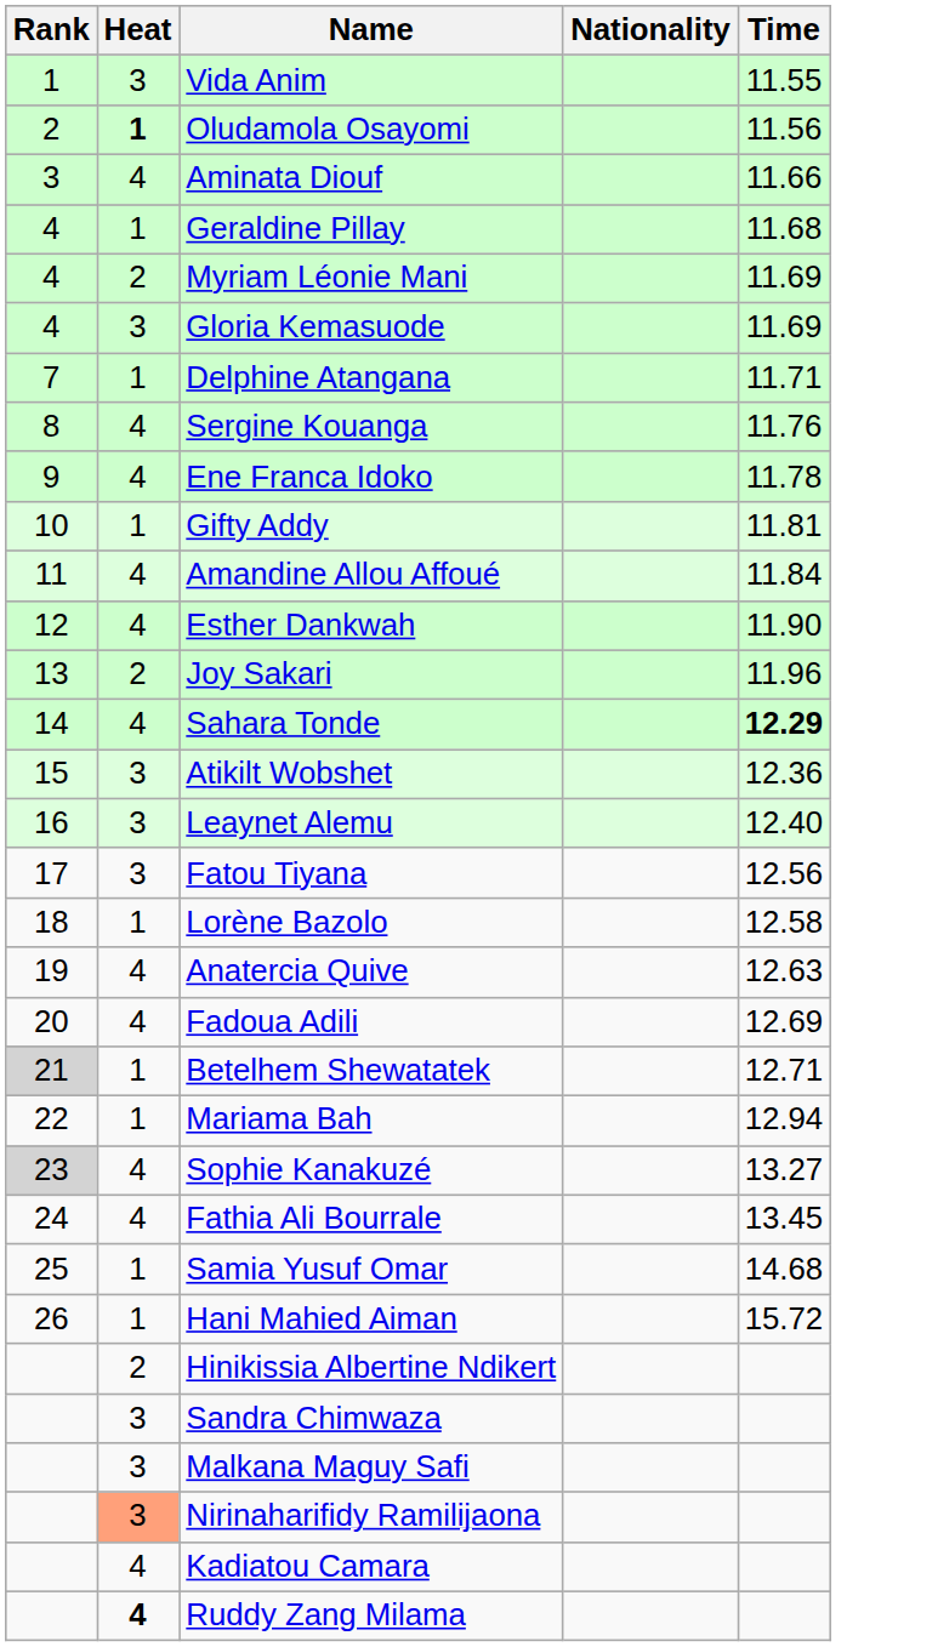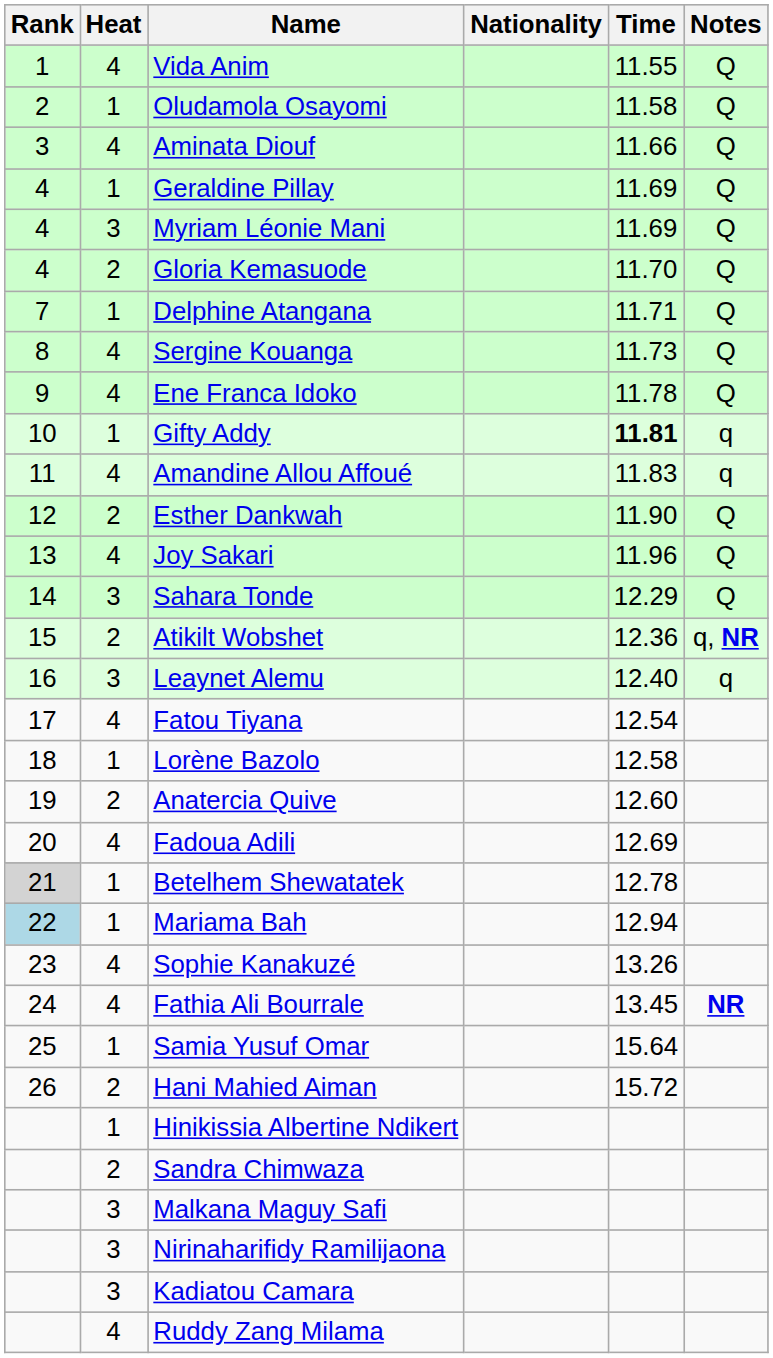 <table class="wikitable sortable" style="text-align:center">
 <tr>
 <th>Rank</th>
 <th>Heat</th>
 <th>Name</th>
 <th>Nationality</th>
 <th>Time</th>
+<th>Notes</th>
 </tr>
 <tr bgcolor=ccffcc>
 <td>1</td>
-<td>3</td>
+<td>4</td>
 <td align=left><a href='#'>Vida Anim</a></td>
 <td align=left></td>
 <td>11.55</td>
+<td>Q</td>
 </tr>
 <tr bgcolor=ccffcc>
 <td>2</td>
-<td><strong>1</strong></td>
+<td>1</td>
 <td align=left><a href='#'>Oludamola Osayomi</a></td>
 <td align=left></td>
-<td>11.56</td>
+<td>11.58</td>
+<td>Q</td>
 </tr>
 <tr bgcolor=ccffcc>
 <td>3</td>
 <td>4</td>
 <td align=left><a href='#'>Aminata Diouf</a></td>
 <td align=left></td>
 <td>11.66</td>
+<td>Q</td>
 </tr>
 <tr bgcolor=ccffcc>
 <td>4</td>
 <td>1</td>
 <td align=left><a href='#'>Geraldine Pillay</a></td>
 <td align=left></td>
-<td>11.68</td>
+<td>11.69</td>
+<td>Q</td>
+</tr>
+<tr bgcolor=ccffcc>
+<td>4</td>
+<td>3</td>
+<td align=left><a href='#'>Myriam Léonie Mani</a></td>
+<td align=left></td>
+<td>11.69</td>
+<td>Q</td>
 </tr>
 <tr bgcolor=ccffcc>
 <td>4</td>
 <td>2</td>
-<td align=left><a href='#'>Myriam Léonie Mani</a></td>
-<td align=left></td>
-<td>11.69</td>
-</tr>
-<tr bgcolor=ccffcc>
-<td>4</td>
-<td>3</td>
 <td align=left><a href='#'>Gloria Kemasuode</a></td>
 <td align=left></td>
-<td>11.69</td>
+<td>11.70</td>
+<td>Q</td>
 </tr>
 <tr bgcolor=ccffcc>
 <td>7</td>
 <td>1</td>
 <td align=left><a href='#'>Delphine Atangana</a></td>
 <td align=left></td>
 <td>11.71</td>
+<td>Q</td>
 </tr>
 <tr bgcolor=ccffcc>
 <td>8</td>
 <td>4</td>
 <td align=left><a href='#'>Sergine Kouanga</a></td>
 <td align=left></td>
-<td>11.76</td>
+<td>11.73</td>
+<td>Q</td>
 </tr>
 <tr bgcolor=ccffcc>
 <td>9</td>
 <td>4</td>
 <td align=left><a href='#'>Ene Franca Idoko</a></td>
 <td align=left></td>
 <td>11.78</td>
+<td>Q</td>
 </tr>
 <tr bgcolor=ddffdd>
 <td>10</td>
 <td>1</td>
 <td align=left><a href='#'>Gifty Addy</a></td>
 <td align=left></td>
-<td>11.81</td>
+<td><strong>11.81</strong></td>
+<td>q</td>
 </tr>
 <tr bgcolor=ddffdd>
 <td>11</td>
 <td>4</td>
 <td align=left><a href='#'>Amandine Allou Affoué</a></td>
 <td align=left></td>
-<td>11.84</td>
+<td>11.83</td>
+<td>q</td>
 </tr>
 <tr bgcolor=ccffcc>
 <td>12</td>
-<td>4</td>
+<td>2</td>
 <td align=left><a href='#'>Esther Dankwah</a></td>
 <td align=left></td>
 <td>11.90</td>
+<td>Q</td>
 </tr>
 <tr bgcolor=ccffcc>
 <td>13</td>
-<td>2</td>
+<td>4</td>
 <td align=left><a href='#'>Joy Sakari</a></td>
 <td align=left></td>
 <td>11.96</td>
+<td>Q</td>
 </tr>
 <tr bgcolor=ccffcc>
 <td>14</td>
-<td>4</td>
+<td>3</td>
 <td align=left><a href='#'>Sahara Tonde</a></td>
 <td align=left></td>
-<td><strong>12.29</strong></td>
+<td>12.29</td>
+<td>Q</td>
 </tr>
 <tr bgcolor=ddffdd>
 <td>15</td>
-<td>3</td>
+<td>2</td>
 <td align=left><a href='#'>Atikilt Wobshet</a></td>
 <td align=left></td>
 <td>12.36</td>
+<td>q, <strong><a href='#'>NR</a></strong></td>
 </tr>
 <tr bgcolor=ddffdd>
 <td>16</td>
 <td>3</td>
 <td align=left><a href='#'>Leaynet Alemu</a></td>
 <td align=left></td>
 <td>12.40</td>
+<td>q</td>
 </tr>
 <tr>
 <td>17</td>
-<td>3</td>
+<td>4</td>
 <td align=left><a href='#'>Fatou Tiyana</a></td>
 <td align=left></td>
-<td>12.56</td>
+<td>12.54</td>
+<td></td>
 </tr>
 <tr>
 <td>18</td>
 <td>1</td>
 <td align=left><a href='#'>Lorène Bazolo</a></td>
 <td align=left></td>
 <td>12.58</td>
+<td></td>
 </tr>
 <tr>
 <td>19</td>
-<td>4</td>
+<td>2</td>
 <td align=left><a href='#'>Anatercia Quive</a></td>
 <td align=left></td>
-<td>12.63</td>
+<td>12.60</td>
+<td></td>
 </tr>
 <tr>
 <td>20</td>
 <td>4</td>
 <td align=left><a href='#'>Fadoua Adili</a></td>
 <td align=left></td>
 <td>12.69</td>
+<td></td>
 </tr>
 <tr>
 <td style="background: lightgrey;">21</td>
 <td>1</td>
 <td align=left><a href='#'>Betelhem Shewatatek</a></td>
 <td align=left></td>
-<td>12.71</td>
+<td>12.78</td>
+<td></td>
 </tr>
 <tr>
-<td>22</td>
+<td style="background: lightblue;">22</td>
 <td>1</td>
 <td align=left><a href='#'>Mariama Bah</a></td>
 <td align=left></td>
 <td>12.94</td>
+<td></td>
 </tr>
 <tr>
-<td style="background: lightgrey;">23</td>
+<td>23</td>
 <td>4</td>
 <td align=left><a href='#'>Sophie Kanakuzé</a></td>
 <td align=left></td>
-<td>13.27</td>
+<td>13.26</td>
+<td></td>
 </tr>
 <tr>
 <td>24</td>
 <td>4</td>
 <td align=left><a href='#'>Fathia Ali Bourrale</a></td>
 <td align=left></td>
 <td>13.45</td>
+<td><strong><a href='#'>NR</a></strong></td>
 </tr>
 <tr>
 <td>25</td>
 <td>1</td>
 <td align=left><a href='#'>Samia Yusuf Omar</a></td>
 <td align=left></td>
-<td>14.68</td>
+<td>15.64</td>
+<td></td>
 </tr>
 <tr>
 <td>26</td>
-<td>1</td>
+<td>2</td>
 <td align=left><a href='#'>Hani Mahied Aiman</a></td>
 <td align=left></td>
 <td>15.72</td>
+<td></td>
+</tr>
+<tr>
+<td></td>
+<td>1</td>
+<td align=left><a href='#'>Hinikissia Albertine Ndikert</a></td>
+<td align=left></td>
+<td></td>
+<td></td>
 </tr>
 <tr>
 <td></td>
 <td>2</td>
-<td align=left><a href='#'>Hinikissia Albertine Ndikert</a></td>
+<td align=left><a href='#'>Sandra Chimwaza</a></td>
 <td align=left></td>
 <td></td>
-</tr>
-<tr>
-<td></td>
-<td>3</td>
-<td align=left><a href='#'>Sandra Chimwaza</a></td>
-<td align=left></td>
 <td></td>
 </tr>
 <tr>
 <td></td>
 <td>3</td>
 <td align=left><a href='#'>Malkana Maguy Safi</a></td>
 <td align=left></td>
 <td></td>
+<td></td>
 </tr>
 <tr>
 <td></td>
-<td style="background: lightsalmon;">3</td>
+<td>3</td>
 <td align=left><a href='#'>Nirinaharifidy Ramilijaona</a></td>
 <td align=left></td>
+<td></td>
+<td></td>
+</tr>
+<tr>
+<td></td>
+<td>3</td>
+<td align=left><a href='#'>Kadiatou Camara</a></td>
+<td align=left></td>
+<td></td>
 <td></td>
 </tr>
 <tr>
 <td></td>
 <td>4</td>
-<td align=left><a href='#'>Kadiatou Camara</a></td>
-<td align=left></td>
-<td></td>
-</tr>
-<tr>
-<td></td>
-<td><strong>4</strong></td>
 <td align=left><a href='#'>Ruddy Zang Milama</a></td>
 <td align=left></td>
 <td></td>
+<td></td>
 </tr>
 </table>
